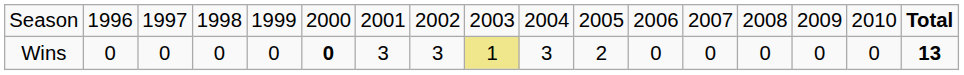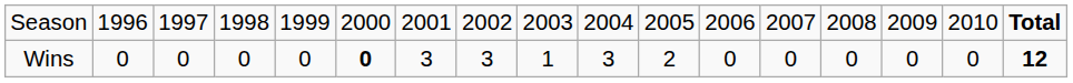 <table class="wikitable">
 <tr>
 <td>Season</td>
 <td>1996</td>
 <td>1997</td>
 <td>1998</td>
 <td>1999</td>
 <td>2000</td>
 <td>2001</td>
 <td>2002</td>
 <td>2003</td>
 <td>2004</td>
 <td>2005</td>
 <td>2006</td>
 <td>2007</td>
 <td>2008</td>
 <td>2009</td>
 <td>2010</td>
 <td><strong>Total</strong></td>
 </tr>
 <tr align="center">
 <td>Wins</td>
 <td>0</td>
 <td>0</td>
 <td>0</td>
 <td>0</td>
 <td><strong>0</strong></td>
 <td>3</td>
 <td>3</td>
-<td style="background: khaki;">1</td>
+<td>1</td>
 <td>3</td>
 <td>2</td>
 <td>0</td>
 <td>0</td>
 <td>0</td>
 <td>0</td>
 <td>0</td>
-<td><strong>13</strong></td>
+<td><strong>12</strong></td>
 </tr>
 </table>
